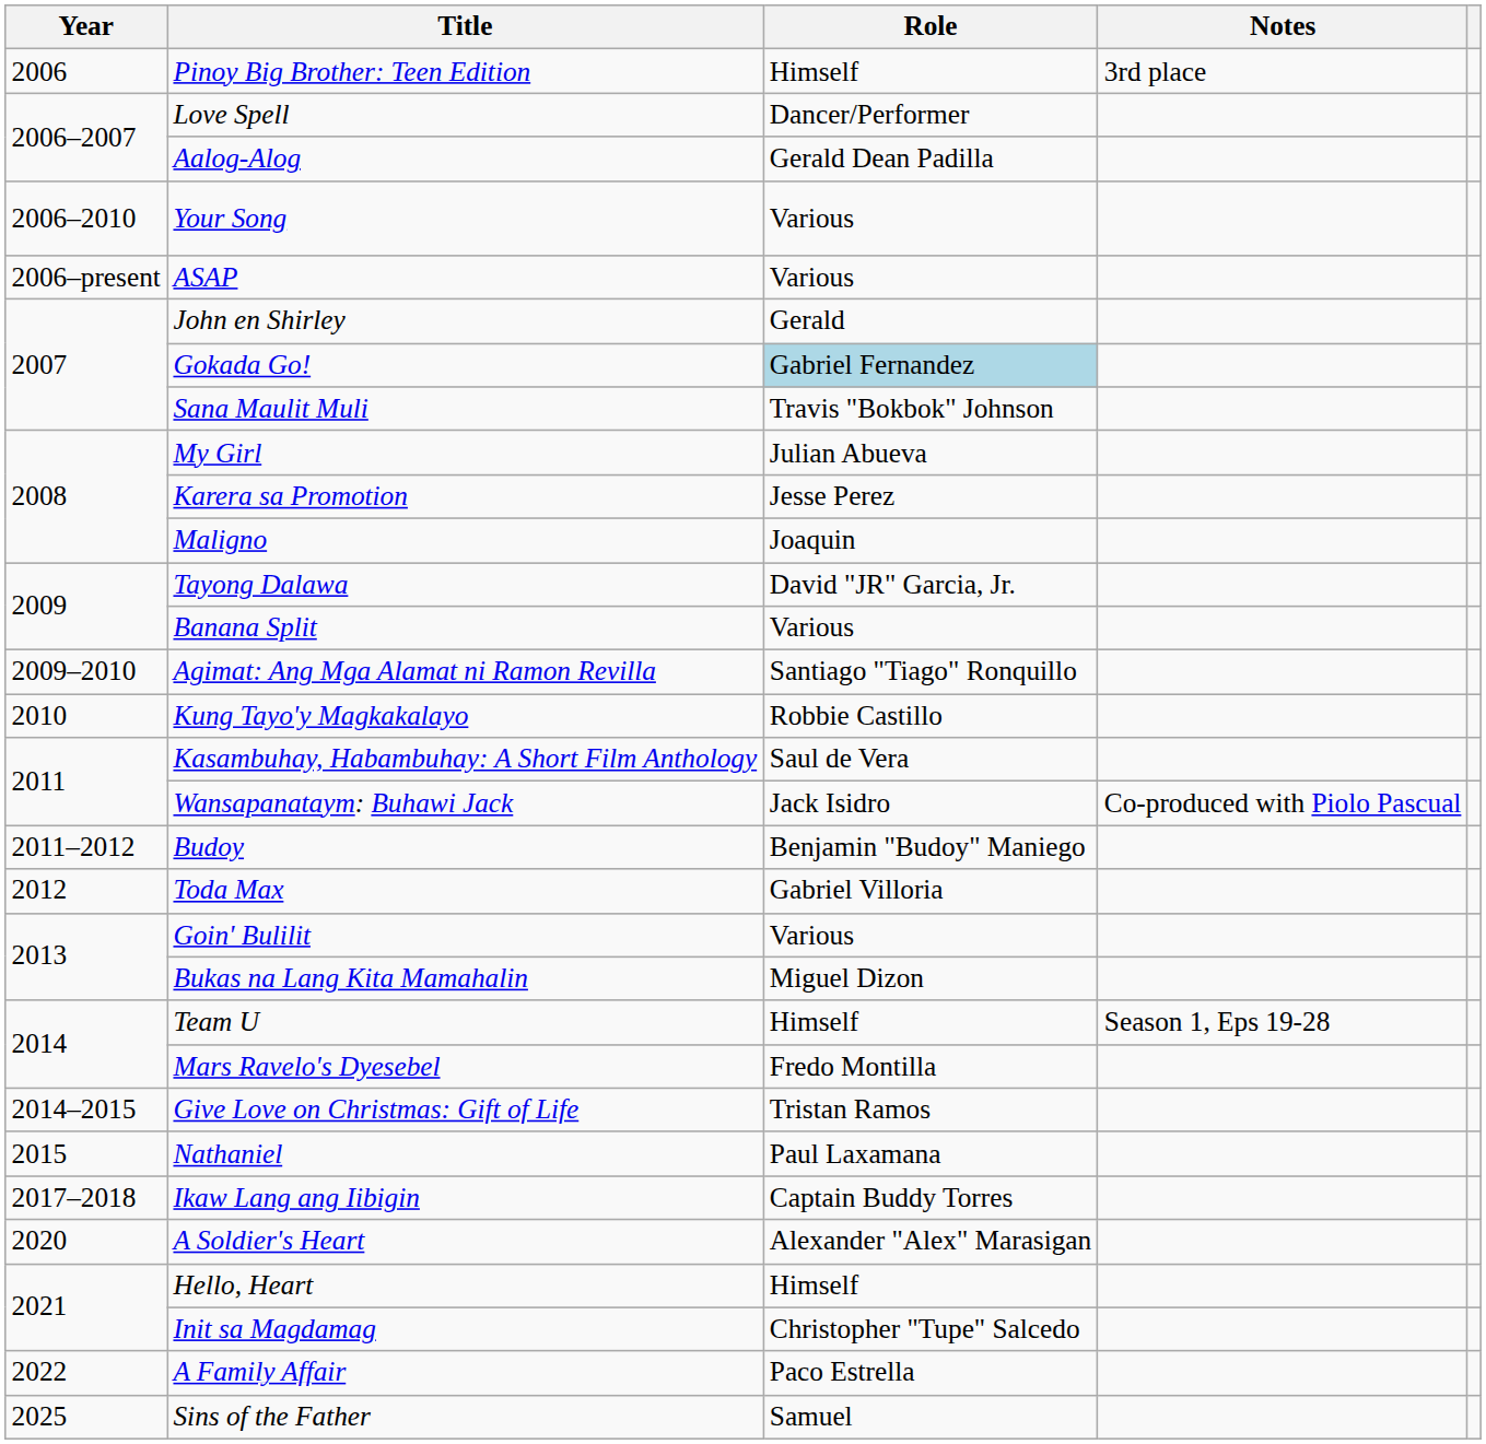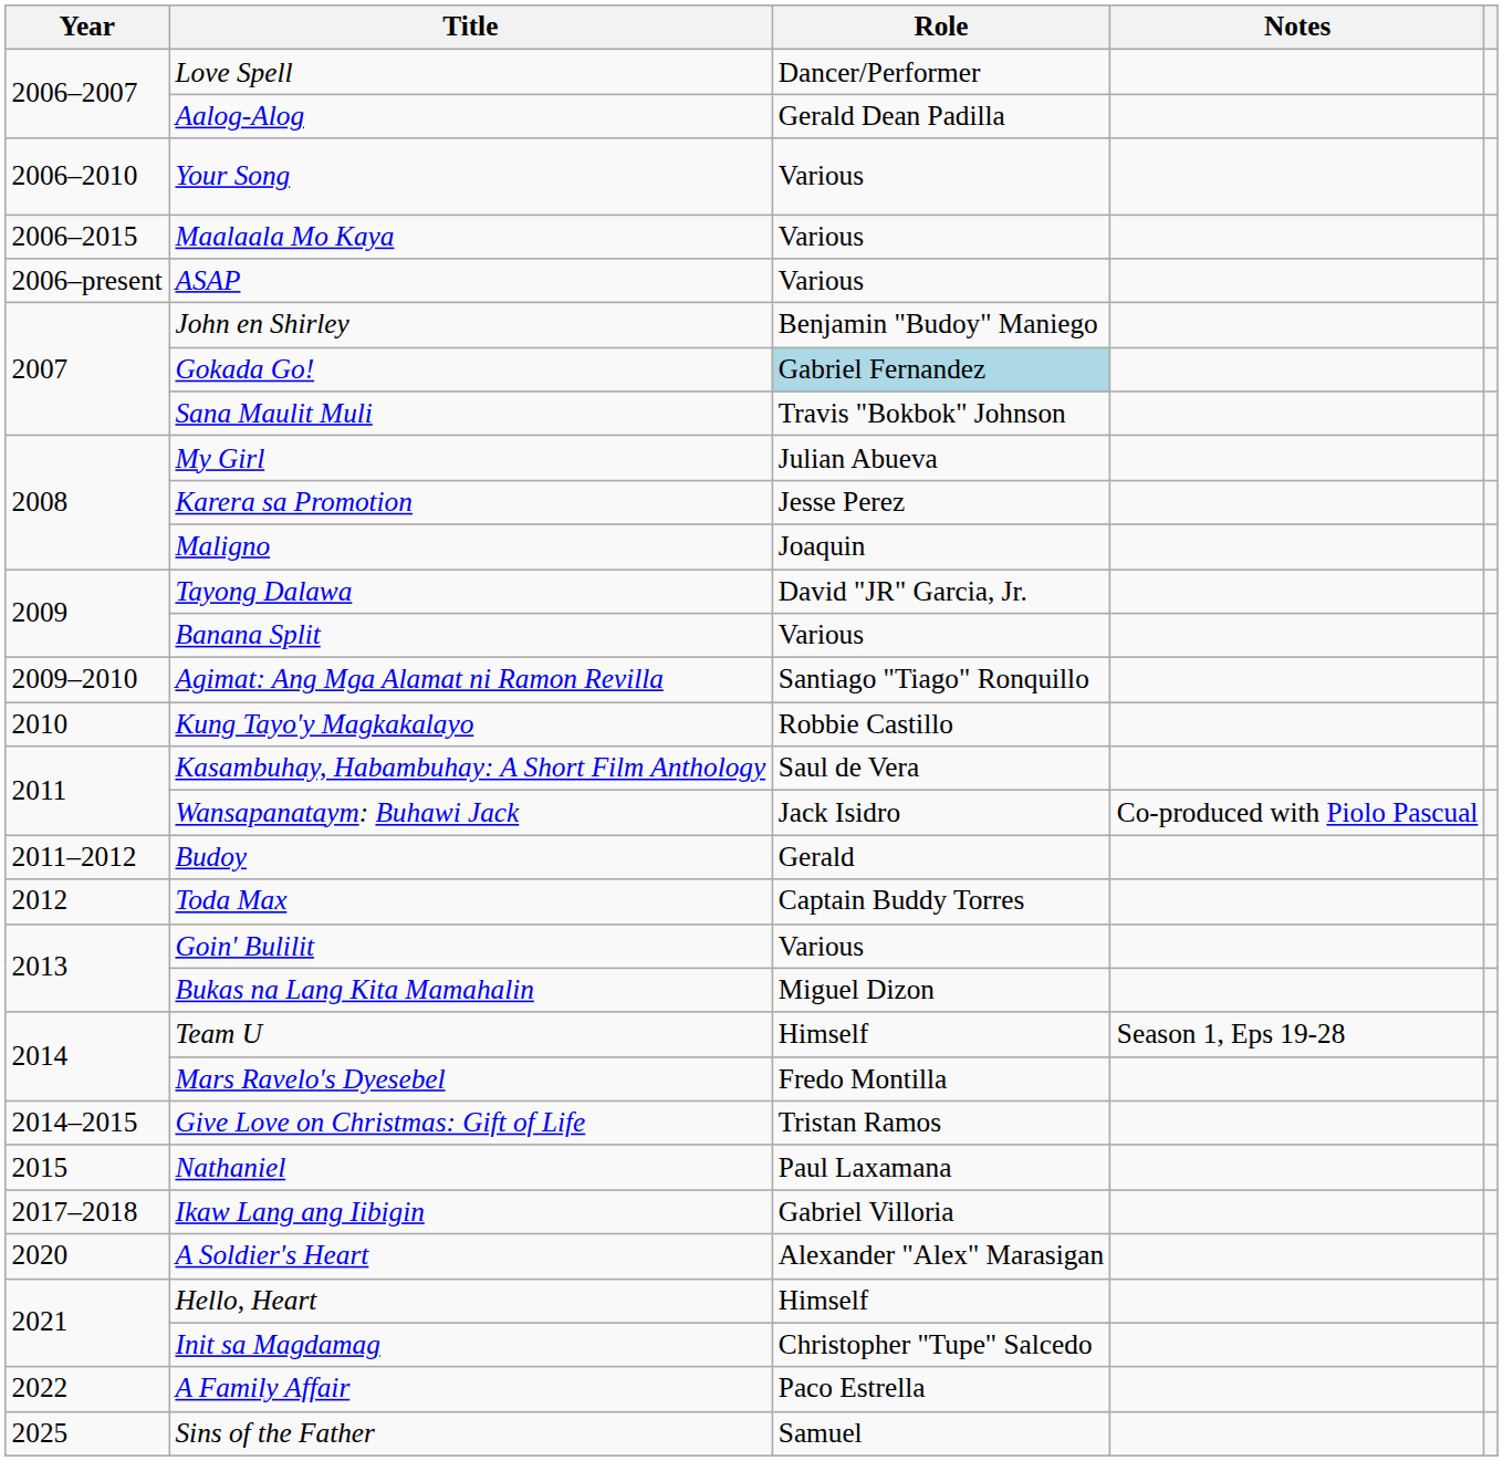 <table class="wikitable sortable">
 <tr>
 <th>Year</th>
 <th>Title</th>
 <th>Role</th>
 <th>Notes</th>
 <th></th>
-</tr>
-<tr>
-<td>2006</td>
-<td><em><a href='#'>Pinoy Big Brother: Teen Edition</a></em></td>
-<td>Himself</td>
-<td>3rd place</td>
-<td></td>
 </tr>
 <tr>
 <td rowspan="2">2006–2007</td>
 <td><em>Love Spell</em></td>
 <td>Dancer/Performer</td>
 <td></td>
 <td></td>
 </tr>
 <tr>
 <td><em><a href='#'>Aalog-Alog</a></em></td>
 <td>Gerald Dean Padilla</td>
 <td></td>
 <td></td>
 </tr>
 <tr>
 <td>2006–2010</td>
 <td><em><a href='#'>Your Song</a></em></td>
 <td>Various</td>
 <td></td>
 <td> <br> <br></td>
 </tr>
 <tr>
+<td>2006–2015</td>
+<td><em><a href='#'>Maalaala Mo Kaya</a></em></td>
+<td>Various</td>
+<td></td>
+<td></td>
+</tr>
+<tr>
 <td>2006–present</td>
 <td><em><a href='#'>ASAP</a></em></td>
 <td>Various</td>
 <td></td>
 <td></td>
 </tr>
 <tr>
 <td rowspan="3">2007</td>
 <td><em>John en Shirley</em></td>
-<td>Gerald</td>
+<td>Benjamin "Budoy" Maniego</td>
 <td></td>
 <td></td>
 </tr>
 <tr>
 <td><em><a href='#'>Gokada Go!</a></em></td>
 <td style="background: lightblue;">Gabriel Fernandez</td>
 <td></td>
 <td></td>
 </tr>
 <tr>
 <td><em><a href='#'>Sana Maulit Muli</a></em></td>
 <td>Travis "Bokbok" Johnson</td>
 <td></td>
 <td></td>
 </tr>
 <tr>
 <td rowspan="3">2008</td>
 <td><em><a href='#'>My Girl</a></em></td>
 <td>Julian Abueva</td>
 <td></td>
 <td></td>
 </tr>
 <tr>
 <td><em><a href='#'>Karera sa Promotion</a></em></td>
 <td>Jesse Perez</td>
 <td></td>
 <td></td>
 </tr>
 <tr>
 <td><em><a href='#'>Maligno</a></em></td>
 <td>Joaquin</td>
 <td></td>
 <td></td>
 </tr>
 <tr>
 <td rowspan="2">2009</td>
 <td><em><a href='#'>Tayong Dalawa</a></em></td>
 <td>David "JR" Garcia, Jr.</td>
 <td></td>
 <td></td>
 </tr>
 <tr>
 <td><em><a href='#'>Banana Split</a></em></td>
 <td>Various</td>
 <td></td>
 <td></td>
 </tr>
 <tr>
 <td>2009–2010</td>
 <td><em><a href='#'>Agimat: Ang Mga Alamat ni Ramon Revilla</a></em></td>
 <td>Santiago "Tiago" Ronquillo</td>
 <td></td>
 <td></td>
 </tr>
 <tr>
 <td>2010</td>
 <td><em><a href='#'>Kung Tayo'y Magkakalayo</a></em></td>
 <td>Robbie Castillo</td>
 <td></td>
 <td></td>
 </tr>
 <tr>
 <td rowspan="2">2011</td>
 <td><em><a href='#'>Kasambuhay, Habambuhay: A Short Film Anthology</a></em></td>
 <td>Saul de Vera</td>
 <td></td>
 <td></td>
 </tr>
 <tr>
 <td><em><a href='#'>Wansapanataym</a>: <a href='#'>Buhawi Jack</a></em></td>
 <td>Jack Isidro</td>
 <td>Co-produced with <a href='#'>Piolo Pascual</a></td>
 <td></td>
 </tr>
 <tr>
 <td>2011–2012</td>
 <td><em><a href='#'>Budoy</a></em></td>
-<td>Benjamin "Budoy" Maniego</td>
+<td>Gerald</td>
 <td></td>
 <td></td>
 </tr>
 <tr>
 <td>2012</td>
 <td><em><a href='#'>Toda Max</a></em></td>
-<td>Gabriel Villoria</td>
+<td>Captain Buddy Torres</td>
 <td></td>
 <td></td>
 </tr>
 <tr>
 <td rowspan="2">2013</td>
 <td><em><a href='#'>Goin' Bulilit</a></em></td>
 <td>Various</td>
 <td></td>
 <td></td>
 </tr>
 <tr>
 <td><em><a href='#'>Bukas na Lang Kita Mamahalin</a></em></td>
 <td>Miguel Dizon</td>
 <td></td>
 <td></td>
 </tr>
 <tr>
 <td rowspan="2">2014</td>
 <td><em>Team U</em></td>
 <td>Himself</td>
 <td>Season 1, Eps 19-28</td>
 <td></td>
 </tr>
 <tr>
 <td><em><a href='#'>Mars Ravelo's Dyesebel</a></em></td>
 <td>Fredo Montilla</td>
 <td></td>
 <td></td>
 </tr>
 <tr>
 <td>2014–2015</td>
 <td><em><a href='#'>Give Love on Christmas: Gift of Life</a></em></td>
 <td>Tristan Ramos</td>
 <td></td>
 <td></td>
 </tr>
 <tr>
 <td>2015</td>
 <td><em><a href='#'>Nathaniel</a></em></td>
 <td>Paul Laxamana</td>
 <td></td>
 <td></td>
 </tr>
 <tr>
 <td>2017–2018</td>
 <td><em><a href='#'>Ikaw Lang ang Iibigin</a></em></td>
-<td>Captain Buddy Torres</td>
+<td>Gabriel Villoria</td>
 <td></td>
 <td></td>
 </tr>
 <tr>
 <td>2020</td>
 <td><em><a href='#'>A Soldier's Heart</a></em></td>
 <td>Alexander "Alex" Marasigan</td>
 <td></td>
 <td></td>
 </tr>
 <tr>
 <td rowspan="2">2021</td>
 <td><em>Hello, Heart</em></td>
 <td>Himself</td>
 <td></td>
 <td></td>
 </tr>
 <tr>
 <td><em><a href='#'>Init sa Magdamag</a></em></td>
 <td>Christopher "Tupe" Salcedo</td>
 <td></td>
 <td></td>
 </tr>
 <tr>
 <td>2022</td>
 <td><em><a href='#'>A Family Affair</a></em></td>
 <td>Paco Estrella</td>
 <td></td>
 <td></td>
 </tr>
 <tr>
 <td>2025</td>
 <td><em>Sins of the Father</em></td>
 <td>Samuel</td>
 <td></td>
 <td></td>
 </tr>
 </table>
